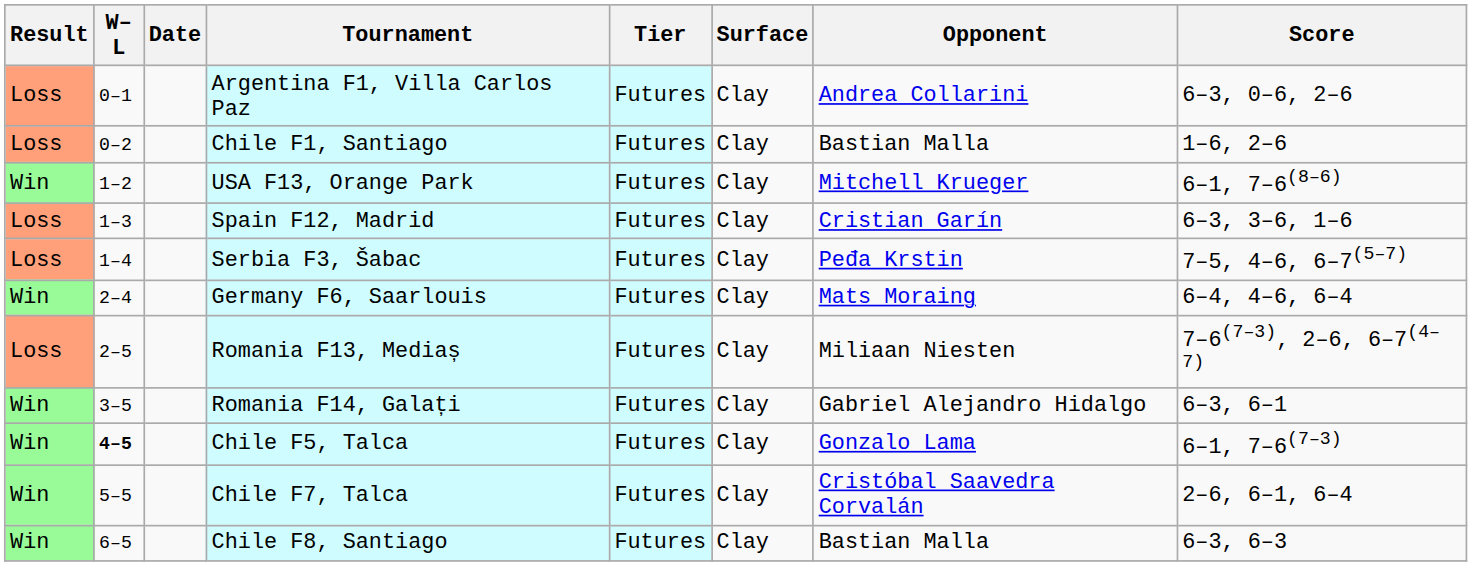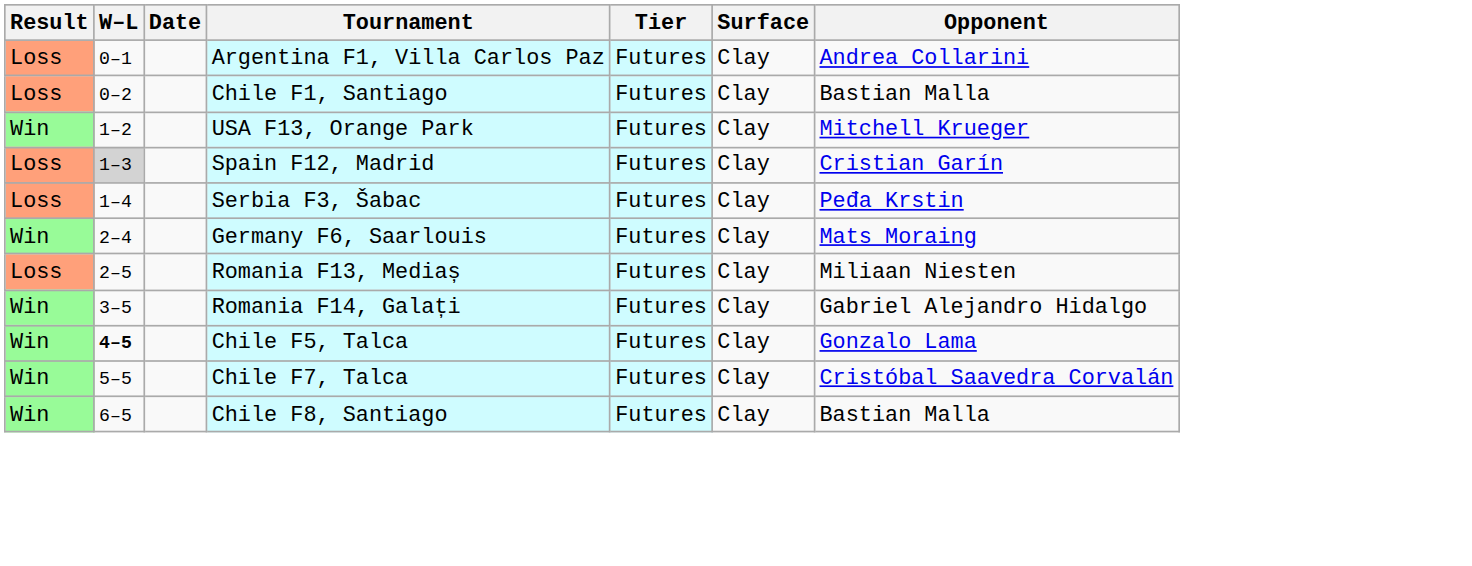 <table class="sortable wikitable">
 <tr>
 <th>Result</th>
 <th class="unsortable">W–L</th>
 <th>Date</th>
 <th>Tournament</th>
 <th>Tier</th>
 <th>Surface</th>
 <th>Opponent</th>
-<th class="unsortable">Score</th>
 </tr>
 <tr>
 <td bgcolor=FFA07A>Loss</td>
 <td><small>0–1</small></td>
 <td></td>
 <td style="background:#cffcff;">Argentina F1, Villa Carlos Paz</td>
 <td style="background:#cffcff;">Futures</td>
 <td>Clay</td>
 <td> <a href='#'>Andrea Collarini</a></td>
-<td>6–3, 0–6, 2–6</td>
 </tr>
 <tr>
 <td bgcolor=FFA07A>Loss</td>
 <td><small>0–2</small></td>
 <td></td>
 <td style="background:#cffcff;">Chile F1, Santiago</td>
 <td style="background:#cffcff;">Futures</td>
 <td>Clay</td>
 <td> Bastian Malla</td>
-<td>1–6, 2–6</td>
 </tr>
 <tr>
 <td bgcolor=98FB98>Win</td>
 <td><small>1–2</small></td>
 <td></td>
 <td style="background:#cffcff;">USA F13, Orange Park</td>
 <td style="background:#cffcff;">Futures</td>
 <td>Clay</td>
 <td> <a href='#'>Mitchell Krueger</a></td>
-<td>6–1, 7–6<sup>(8–6)</sup></td>
 </tr>
 <tr>
 <td bgcolor=FFA07A>Loss</td>
-<td><small>1–3</small></td>
+<td style="background: lightgrey;"><small>1–3</small></td>
 <td></td>
 <td style="background:#cffcff;">Spain F12, Madrid</td>
 <td style="background:#cffcff;">Futures</td>
 <td>Clay</td>
 <td> <a href='#'>Cristian Garín</a></td>
-<td>6–3, 3–6, 1–6</td>
 </tr>
 <tr>
 <td bgcolor=FFA07A>Loss</td>
 <td><small>1–4</small></td>
 <td></td>
 <td style="background:#cffcff;">Serbia F3, Šabac</td>
 <td style="background:#cffcff;">Futures</td>
 <td>Clay</td>
 <td> <a href='#'>Peđa Krstin</a></td>
-<td>7–5, 4–6, 6–7<sup>(5–7)</sup></td>
 </tr>
 <tr>
 <td bgcolor=98FB98>Win</td>
 <td><small>2–4</small></td>
 <td></td>
 <td style="background:#cffcff;">Germany F6, Saarlouis</td>
 <td style="background:#cffcff;">Futures</td>
 <td>Clay</td>
 <td> <a href='#'>Mats Moraing</a></td>
-<td>6–4, 4–6, 6–4</td>
 </tr>
 <tr>
 <td bgcolor=FFA07A>Loss</td>
 <td><small>2–5</small></td>
 <td></td>
 <td style="background:#cffcff;">Romania F13, Mediaș</td>
 <td style="background:#cffcff;">Futures</td>
 <td>Clay</td>
 <td> Miliaan Niesten</td>
-<td>7–6<sup>(7–3)</sup>, 2–6, 6–7<sup>(4–7)</sup></td>
 </tr>
 <tr>
 <td bgcolor=98FB98>Win</td>
 <td><small>3–5</small></td>
 <td></td>
 <td style="background:#cffcff;">Romania F14, Galați</td>
 <td style="background:#cffcff;">Futures</td>
 <td>Clay</td>
 <td> Gabriel Alejandro Hidalgo</td>
-<td>6–3, 6–1</td>
 </tr>
 <tr>
 <td bgcolor=98FB98>Win</td>
 <td><strong><small>4–5</small></strong></td>
 <td></td>
 <td style="background:#cffcff;">Chile F5, Talca</td>
 <td style="background:#cffcff;">Futures</td>
 <td>Clay</td>
 <td> <a href='#'>Gonzalo Lama</a></td>
-<td>6–1, 7–6<sup>(7–3)</sup></td>
 </tr>
 <tr>
 <td bgcolor=98FB98>Win</td>
 <td><small>5–5</small></td>
 <td></td>
 <td style="background:#cffcff;">Chile F7, Talca</td>
 <td style="background:#cffcff;">Futures</td>
 <td>Clay</td>
 <td> <a href='#'>Cristóbal Saavedra Corvalán</a></td>
-<td>2–6, 6–1, 6–4</td>
 </tr>
 <tr>
 <td bgcolor=98FB98>Win</td>
 <td><small>6–5</small></td>
 <td></td>
 <td style="background:#cffcff;">Chile F8, Santiago</td>
 <td style="background:#cffcff;">Futures</td>
 <td>Clay</td>
 <td> Bastian Malla</td>
-<td>6–3, 6–3</td>
 </tr>
 </table>
